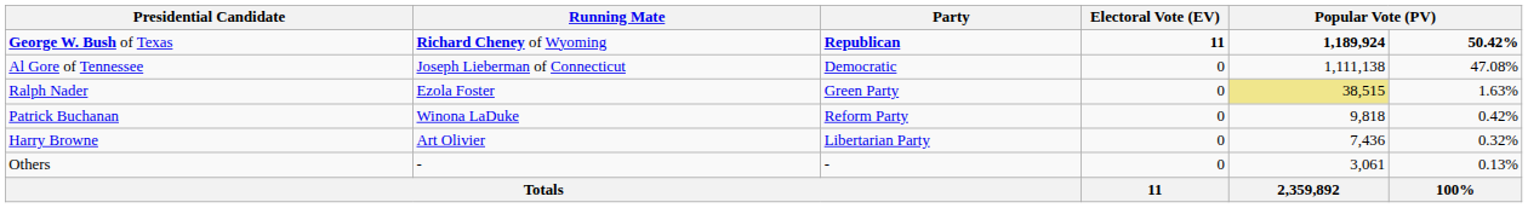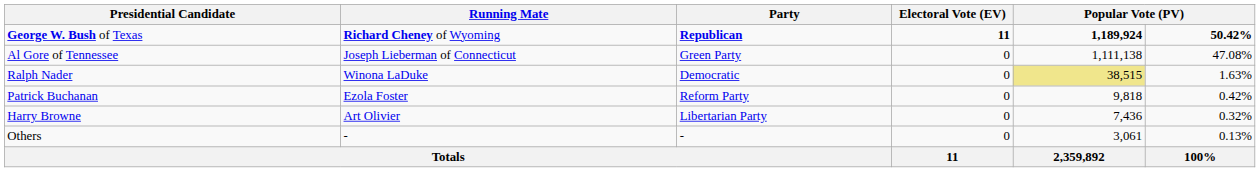 <table class=wikitable>
 <tr>
 <th width="25%">Presidential Candidate</th>
 <th width="25%"><a href='#'>Running Mate</a></th>
 <th width="16%">Party</th>
 <th width="9%">Electoral Vote (EV)</th>
 <th width="18%" colspan="2">Popular Vote (PV)</th>
 </tr>
 <tr>
 <td><strong><a href='#'>George W. Bush</a></strong> of <a href='#'>Texas</a></td>
 <td><strong><a href='#'>Richard Cheney</a></strong> of <a href='#'>Wyoming</a></td>
 <td><strong><a href='#'>Republican</a></strong></td>
 <td align="right"><strong>11</strong></td>
 <td align="right"><strong>1,189,924</strong></td>
 <td align="right"><strong>50.42%</strong></td>
 </tr>
 <tr>
 <td><a href='#'>Al Gore</a> of <a href='#'>Tennessee</a></td>
 <td><a href='#'>Joseph Lieberman</a> of <a href='#'>Connecticut</a></td>
-<td><a href='#'>Democratic</a></td>
+<td><a href='#'>Green Party</a></td>
 <td align="right">0</td>
 <td align="right">1,111,138</td>
 <td align="right">47.08%</td>
 </tr>
 <tr>
 <td><a href='#'>Ralph Nader</a></td>
-<td><a href='#'>Ezola Foster</a></td>
-<td><a href='#'>Green Party</a></td>
+<td><a href='#'>Winona LaDuke</a></td>
+<td><a href='#'>Democratic</a></td>
 <td align="right">0</td>
 <td align="right" style="background: khaki;">38,515</td>
 <td align="right">1.63%</td>
 </tr>
 <tr>
 <td><a href='#'>Patrick Buchanan</a></td>
-<td><a href='#'>Winona LaDuke</a></td>
+<td><a href='#'>Ezola Foster</a></td>
 <td><a href='#'>Reform Party</a></td>
 <td align="right">0</td>
 <td align="right">9,818</td>
 <td align="right">0.42%</td>
 </tr>
 <tr>
 <td><a href='#'>Harry Browne</a></td>
 <td><a href='#'>Art Olivier</a></td>
 <td><a href='#'>Libertarian Party</a></td>
 <td align="right">0</td>
 <td align="right">7,436</td>
 <td align="right">0.32%</td>
 </tr>
 <tr>
 <td>Others</td>
 <td>-</td>
 <td>-</td>
 <td align="right">0</td>
 <td align="right">3,061</td>
 <td align="right">0.13%</td>
 </tr>
 <tr>
 <th colspan=3>Totals</th>
 <th>11</th>
 <th>2,359,892</th>
 <th>100%</th>
 </tr>
 </table>
